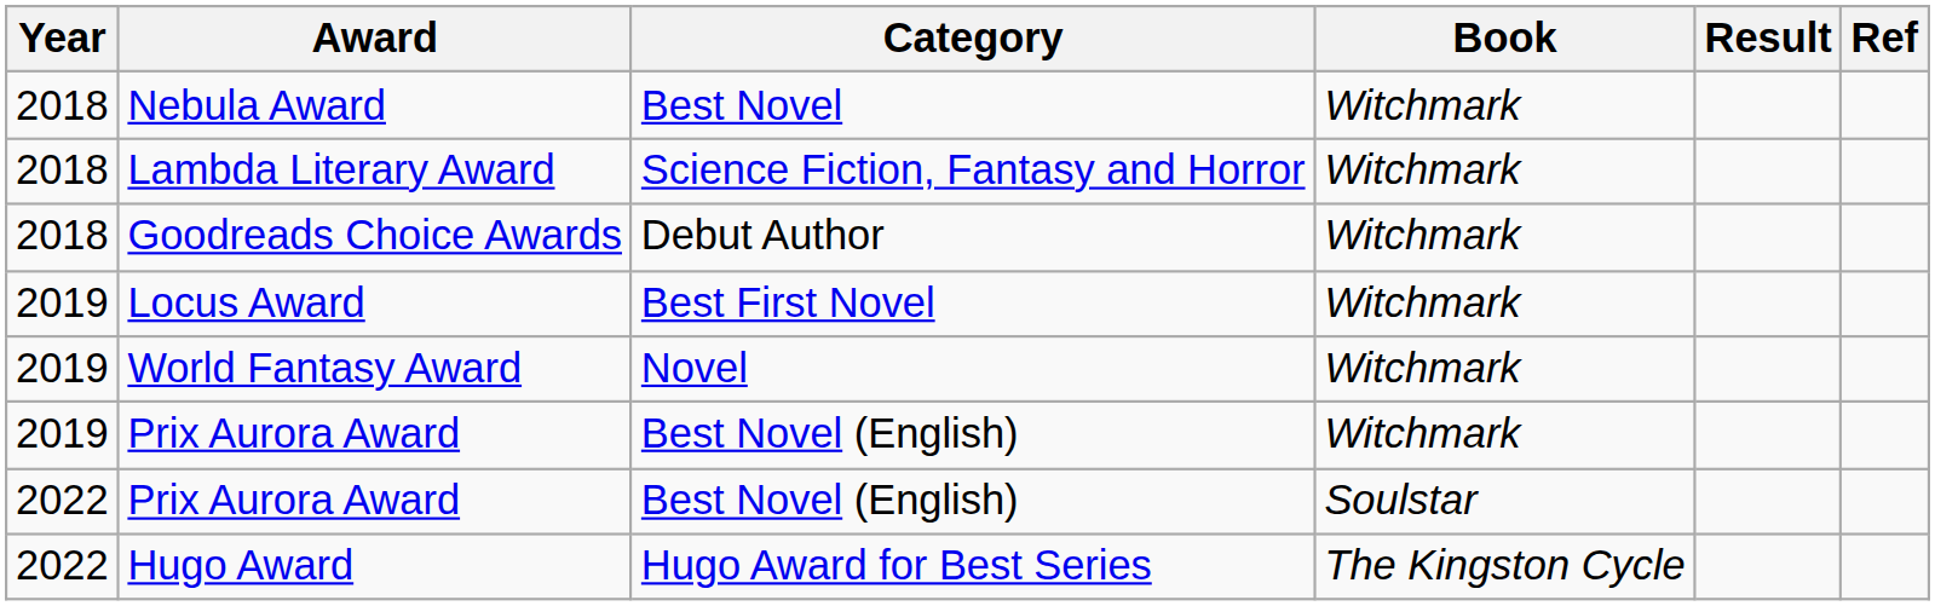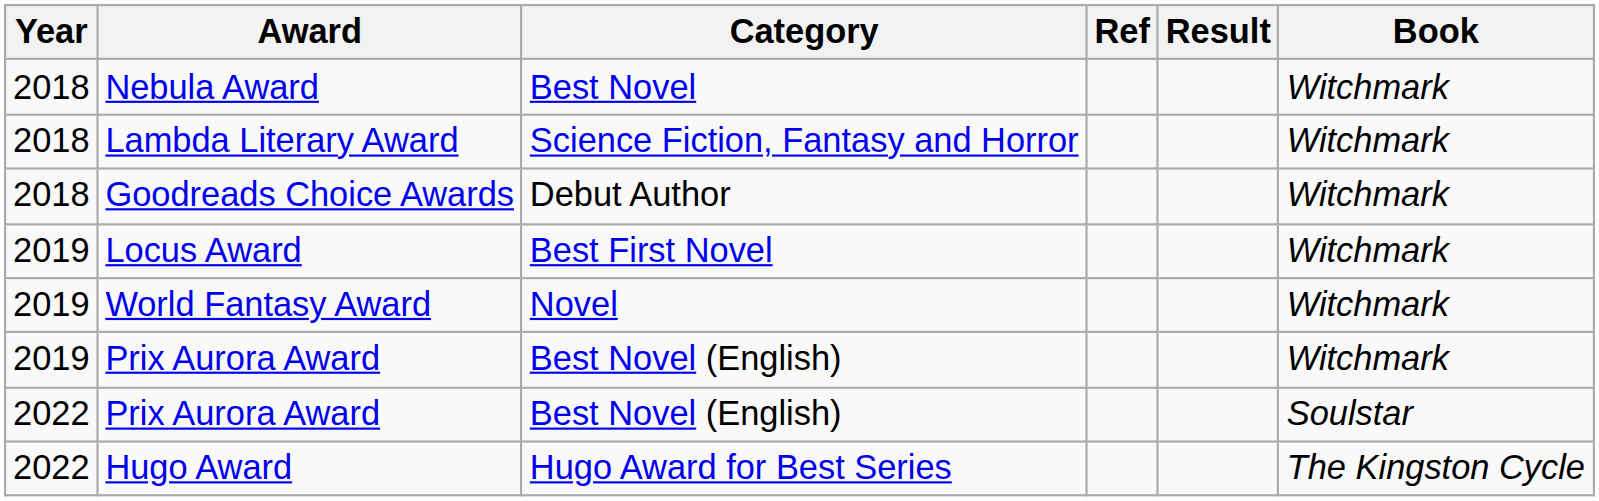 <table class="wikitable sortable">
 <tr>
 <th>Year</th>
 <th>Award</th>
 <th>Category</th>
+<th>Ref</th>
+<th>Result</th>
 <th>Book</th>
-<th>Result</th>
-<th>Ref</th>
 </tr>
 <tr>
 <td>2018</td>
 <td><a href='#'>Nebula Award</a></td>
 <td><a href='#'>Best Novel</a></td>
-<td><em>Witchmark</em></td>
 <td></td>
 <td></td>
+<td><em>Witchmark</em></td>
 </tr>
 <tr>
 <td>2018</td>
 <td><a href='#'>Lambda Literary Award</a></td>
 <td><a href='#'>Science Fiction, Fantasy and Horror</a></td>
-<td><em>Witchmark</em></td>
 <td></td>
 <td></td>
+<td><em>Witchmark</em></td>
 </tr>
 <tr>
 <td>2018</td>
 <td><a href='#'>Goodreads Choice Awards</a></td>
 <td>Debut Author</td>
-<td><em>Witchmark</em></td>
 <td></td>
 <td></td>
+<td><em>Witchmark</em></td>
 </tr>
 <tr>
 <td>2019</td>
 <td><a href='#'>Locus Award</a></td>
 <td><a href='#'>Best First Novel</a></td>
-<td><em>Witchmark</em></td>
 <td></td>
 <td></td>
+<td><em>Witchmark</em></td>
 </tr>
 <tr>
 <td>2019</td>
 <td><a href='#'>World Fantasy Award</a></td>
 <td><a href='#'>Novel</a></td>
-<td><em>Witchmark</em></td>
 <td></td>
 <td></td>
+<td><em>Witchmark</em></td>
 </tr>
 <tr>
 <td>2019</td>
 <td><a href='#'>Prix Aurora Award</a></td>
 <td><a href='#'>Best Novel</a> (English)</td>
-<td><em>Witchmark</em></td>
 <td></td>
 <td></td>
+<td><em>Witchmark</em></td>
 </tr>
 <tr>
 <td>2022</td>
 <td><a href='#'>Prix Aurora Award</a></td>
 <td><a href='#'>Best Novel</a> (English)</td>
-<td><em>Soulstar</em></td>
 <td></td>
 <td></td>
+<td><em>Soulstar</em></td>
 </tr>
 <tr>
 <td>2022</td>
 <td><a href='#'>Hugo Award</a></td>
 <td><a href='#'>Hugo Award for Best Series</a></td>
-<td><em>The Kingston Cycle</em></td>
 <td></td>
 <td></td>
+<td><em>The Kingston Cycle</em></td>
 </tr>
 </table>
